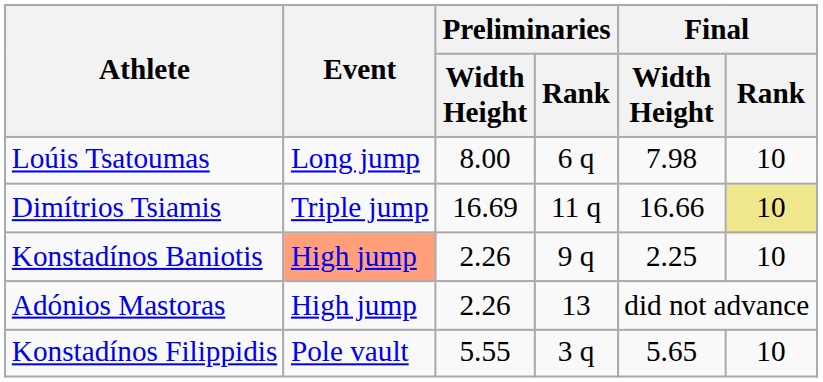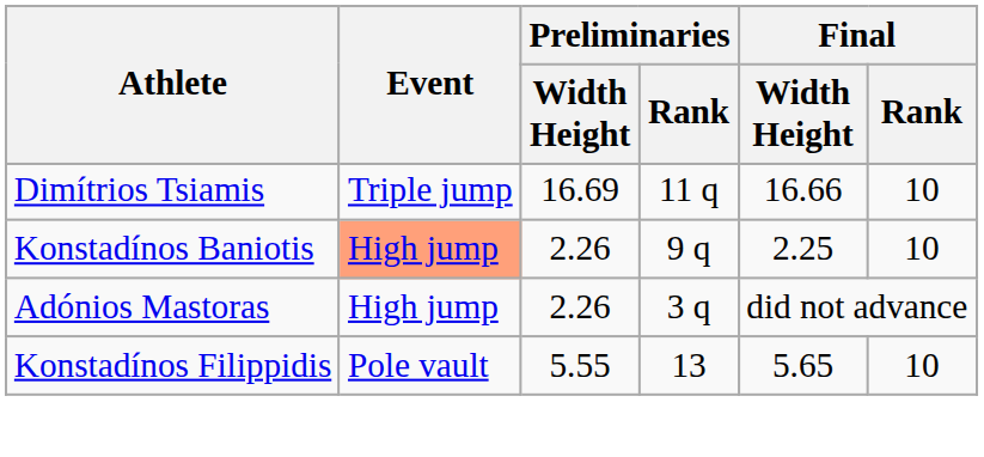 <table class=wikitable style="font-size:90%;">
 <tr>
 <th rowspan="2">Athlete</th>
 <th rowspan="2">Event</th>
 <th colspan="2">Preliminaries</th>
 <th colspan="2">Final</th>
 </tr>
 <tr>
 <th>Width<br>Height</th>
 <th>Rank</th>
 <th>Width<br>Height</th>
 <th>Rank</th>
 </tr>
 <tr style="border-top: single;">
-<td><a href='#'>Loúis Tsatoumas</a></td>
-<td><a href='#'>Long jump</a></td>
-<td align=center>8.00</td>
-<td align=center>6 q</td>
-<td align=center>7.98</td>
-<td align=center>10</td>
-</tr>
-<tr style="border-top: single;">
 <td><a href='#'>Dimítrios Tsiamis</a></td>
 <td><a href='#'>Triple jump</a></td>
 <td align=center>16.69</td>
 <td align=center>11 q</td>
 <td align=center>16.66</td>
-<td align=center style="background: khaki;">10</td>
+<td align=center>10</td>
 </tr>
 <tr style="border-top: single;">
 <td><a href='#'>Konstadínos Baniotis</a></td>
 <td style="background: lightsalmon;"><a href='#'>High jump</a></td>
 <td align=center>2.26</td>
 <td align=center>9 q</td>
 <td align=center>2.25</td>
 <td align=center>10</td>
 </tr>
 <tr style="border-top: single;">
 <td><a href='#'>Adónios Mastoras</a></td>
 <td><a href='#'>High jump</a></td>
 <td align=center>2.26</td>
-<td align=center>13</td>
+<td align=center>3 q</td>
 <td align=center colspan=2>did not advance</td>
 </tr>
 <tr style="border-top: single;">
 <td><a href='#'>Konstadínos Filippidis</a></td>
 <td><a href='#'>Pole vault</a></td>
 <td align=center>5.55</td>
-<td align=center>3 q</td>
+<td align=center>13</td>
 <td align=center>5.65</td>
 <td align=center>10</td>
 </tr>
 </table>
